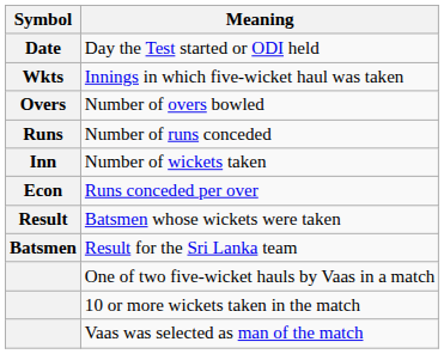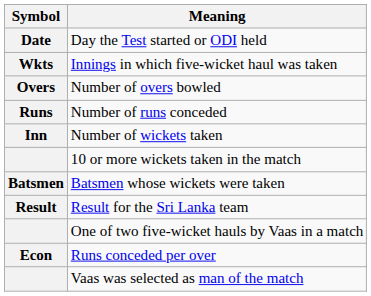 <table class="wikitable"  style="float:left margin-left: 10px;">
 <tr>
 <th>Symbol</th>
 <th>Meaning</th>
 </tr>
 <tr>
 <th>Date</th>
 <td>Day the <a href='#'>Test</a> started or <a href='#'>ODI</a> held</td>
 </tr>
 <tr>
 <th>Wkts</th>
 <td><a href='#'>Innings</a> in which five-wicket haul was taken</td>
 </tr>
 <tr>
 <th>Overs</th>
 <td>Number of <a href='#'>overs</a> bowled</td>
 </tr>
 <tr>
 <th>Runs</th>
 <td>Number of <a href='#'>runs</a> conceded</td>
 </tr>
 <tr>
 <th>Inn</th>
 <td>Number of <a href='#'>wickets</a> taken</td>
 </tr>
 <tr>
-<th>Econ</th>
-<td><a href='#'>Runs conceded per over</a></td>
+<th></th>
+<td>10 or more wickets taken in the match</td>
+</tr>
+<tr>
+<th>Batsmen</th>
+<td><a href='#'>Batsmen</a> whose wickets were taken</td>
 </tr>
 <tr>
 <th>Result</th>
-<td><a href='#'>Batsmen</a> whose wickets were taken</td>
-</tr>
-<tr>
-<th>Batsmen</th>
 <td><a href='#'>Result</a> for the <a href='#'>Sri Lanka</a> team</td>
 </tr>
 <tr>
 <th></th>
 <td>One of two five-wicket hauls by Vaas in a match</td>
 </tr>
 <tr>
-<th></th>
-<td>10 or more wickets taken in the match</td>
+<th>Econ</th>
+<td><a href='#'>Runs conceded per over</a></td>
 </tr>
 <tr>
 <th></th>
 <td>Vaas was selected as <a href='#'>man of the match</a></td>
 </tr>
 </table>
